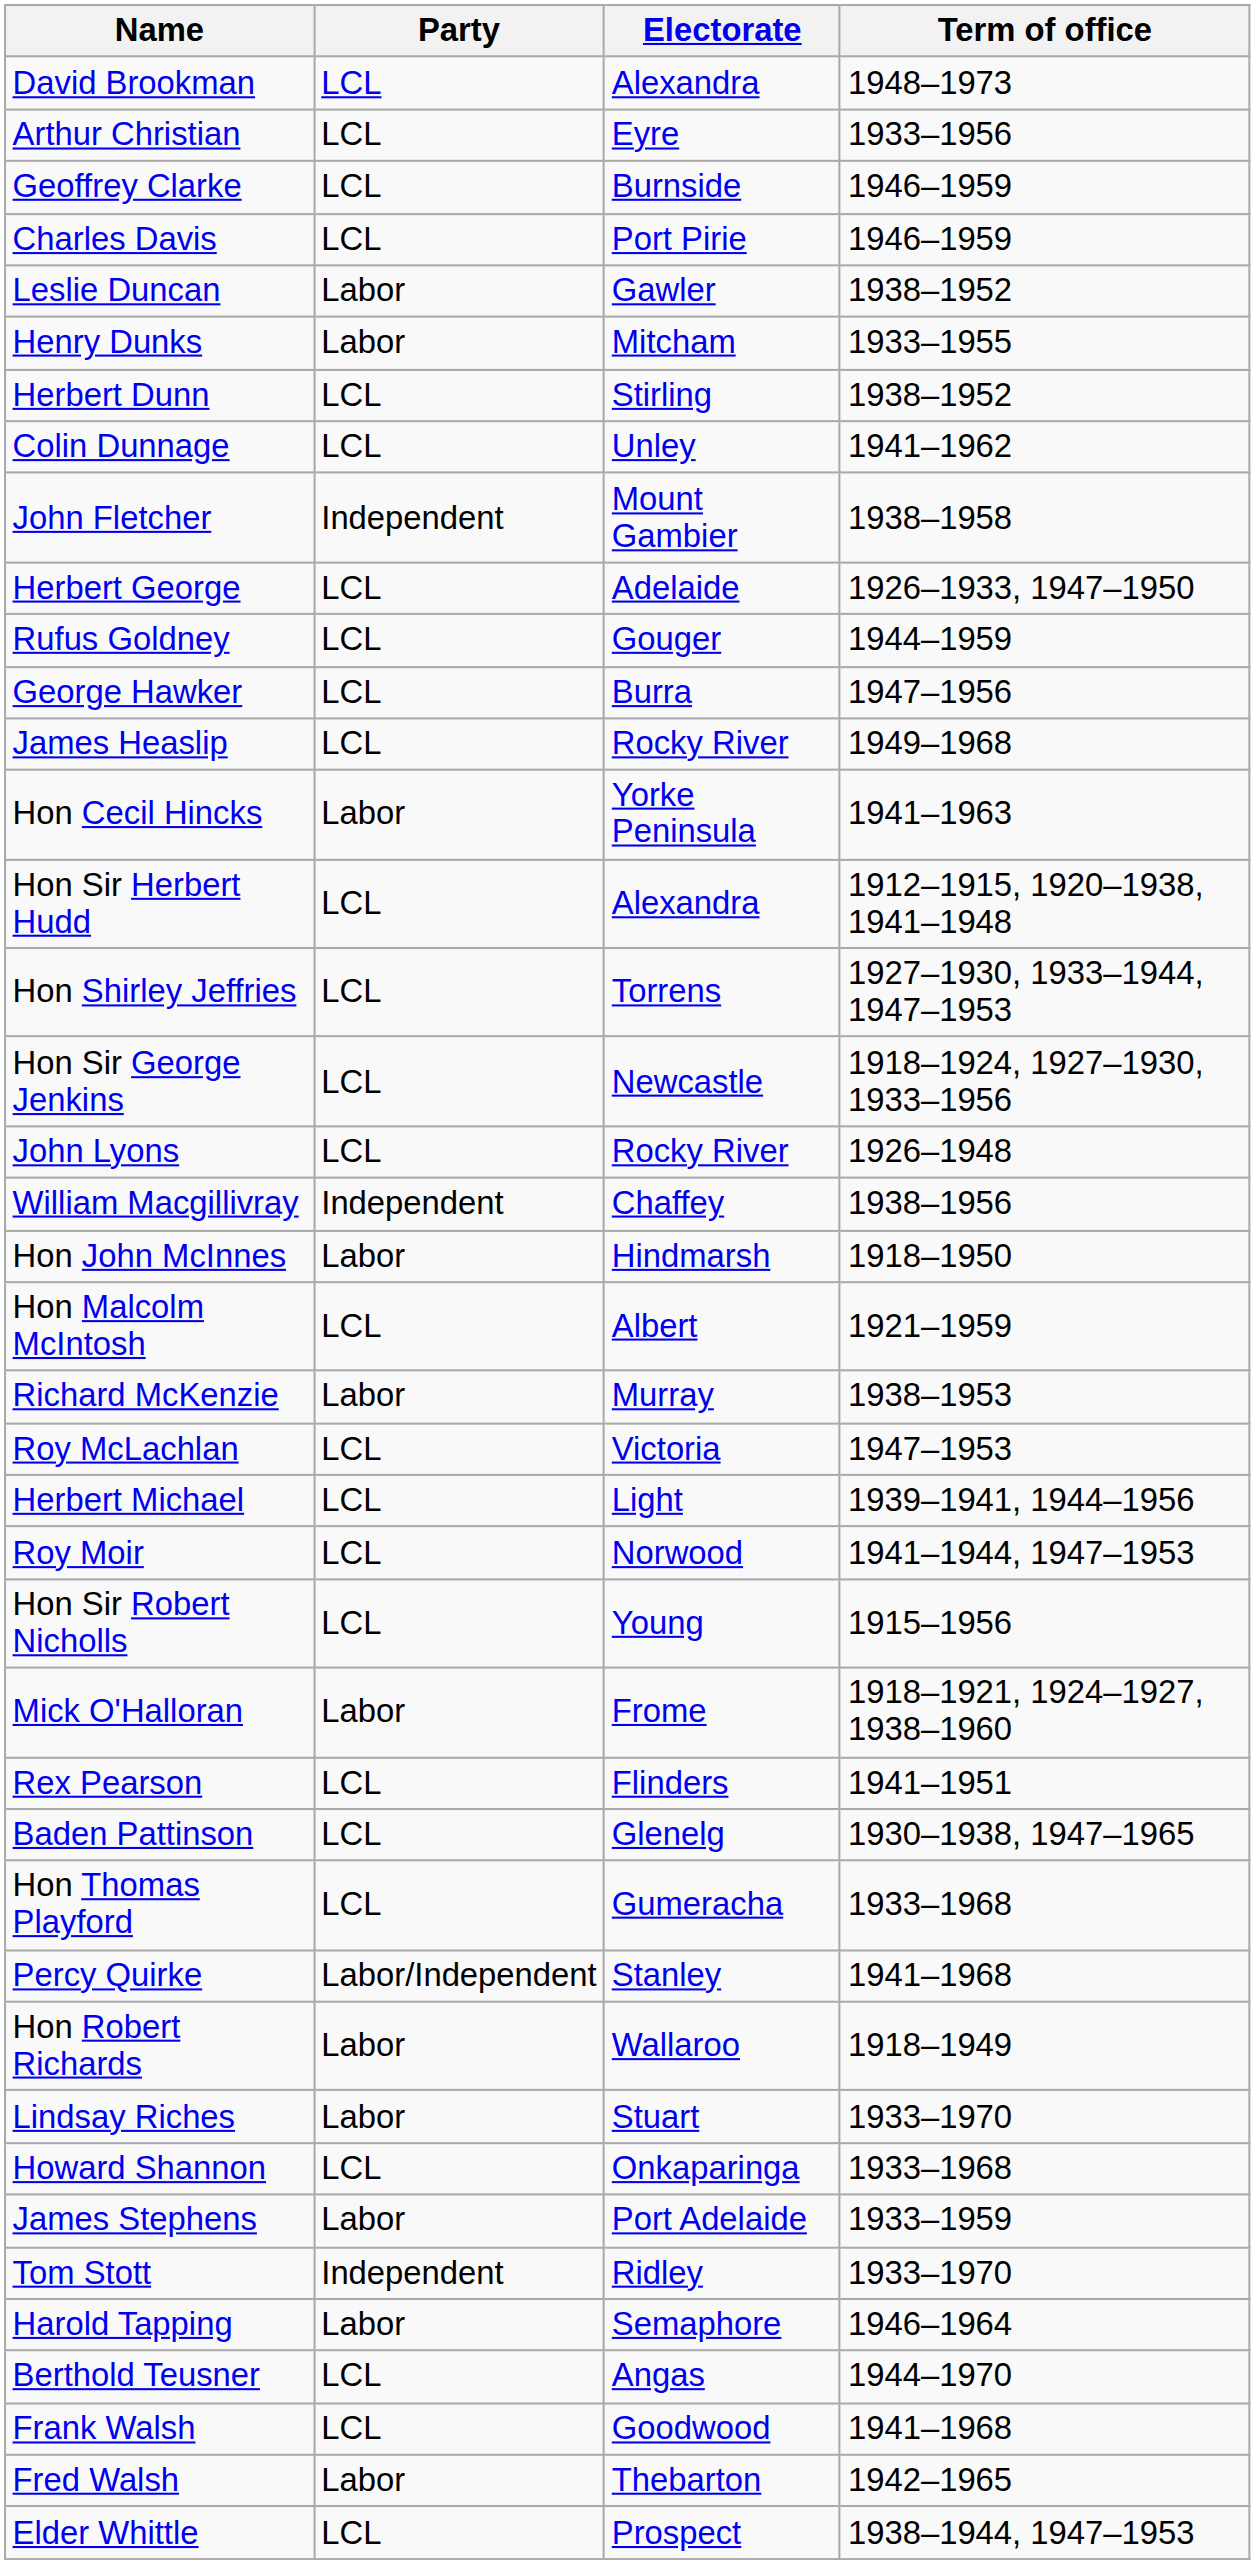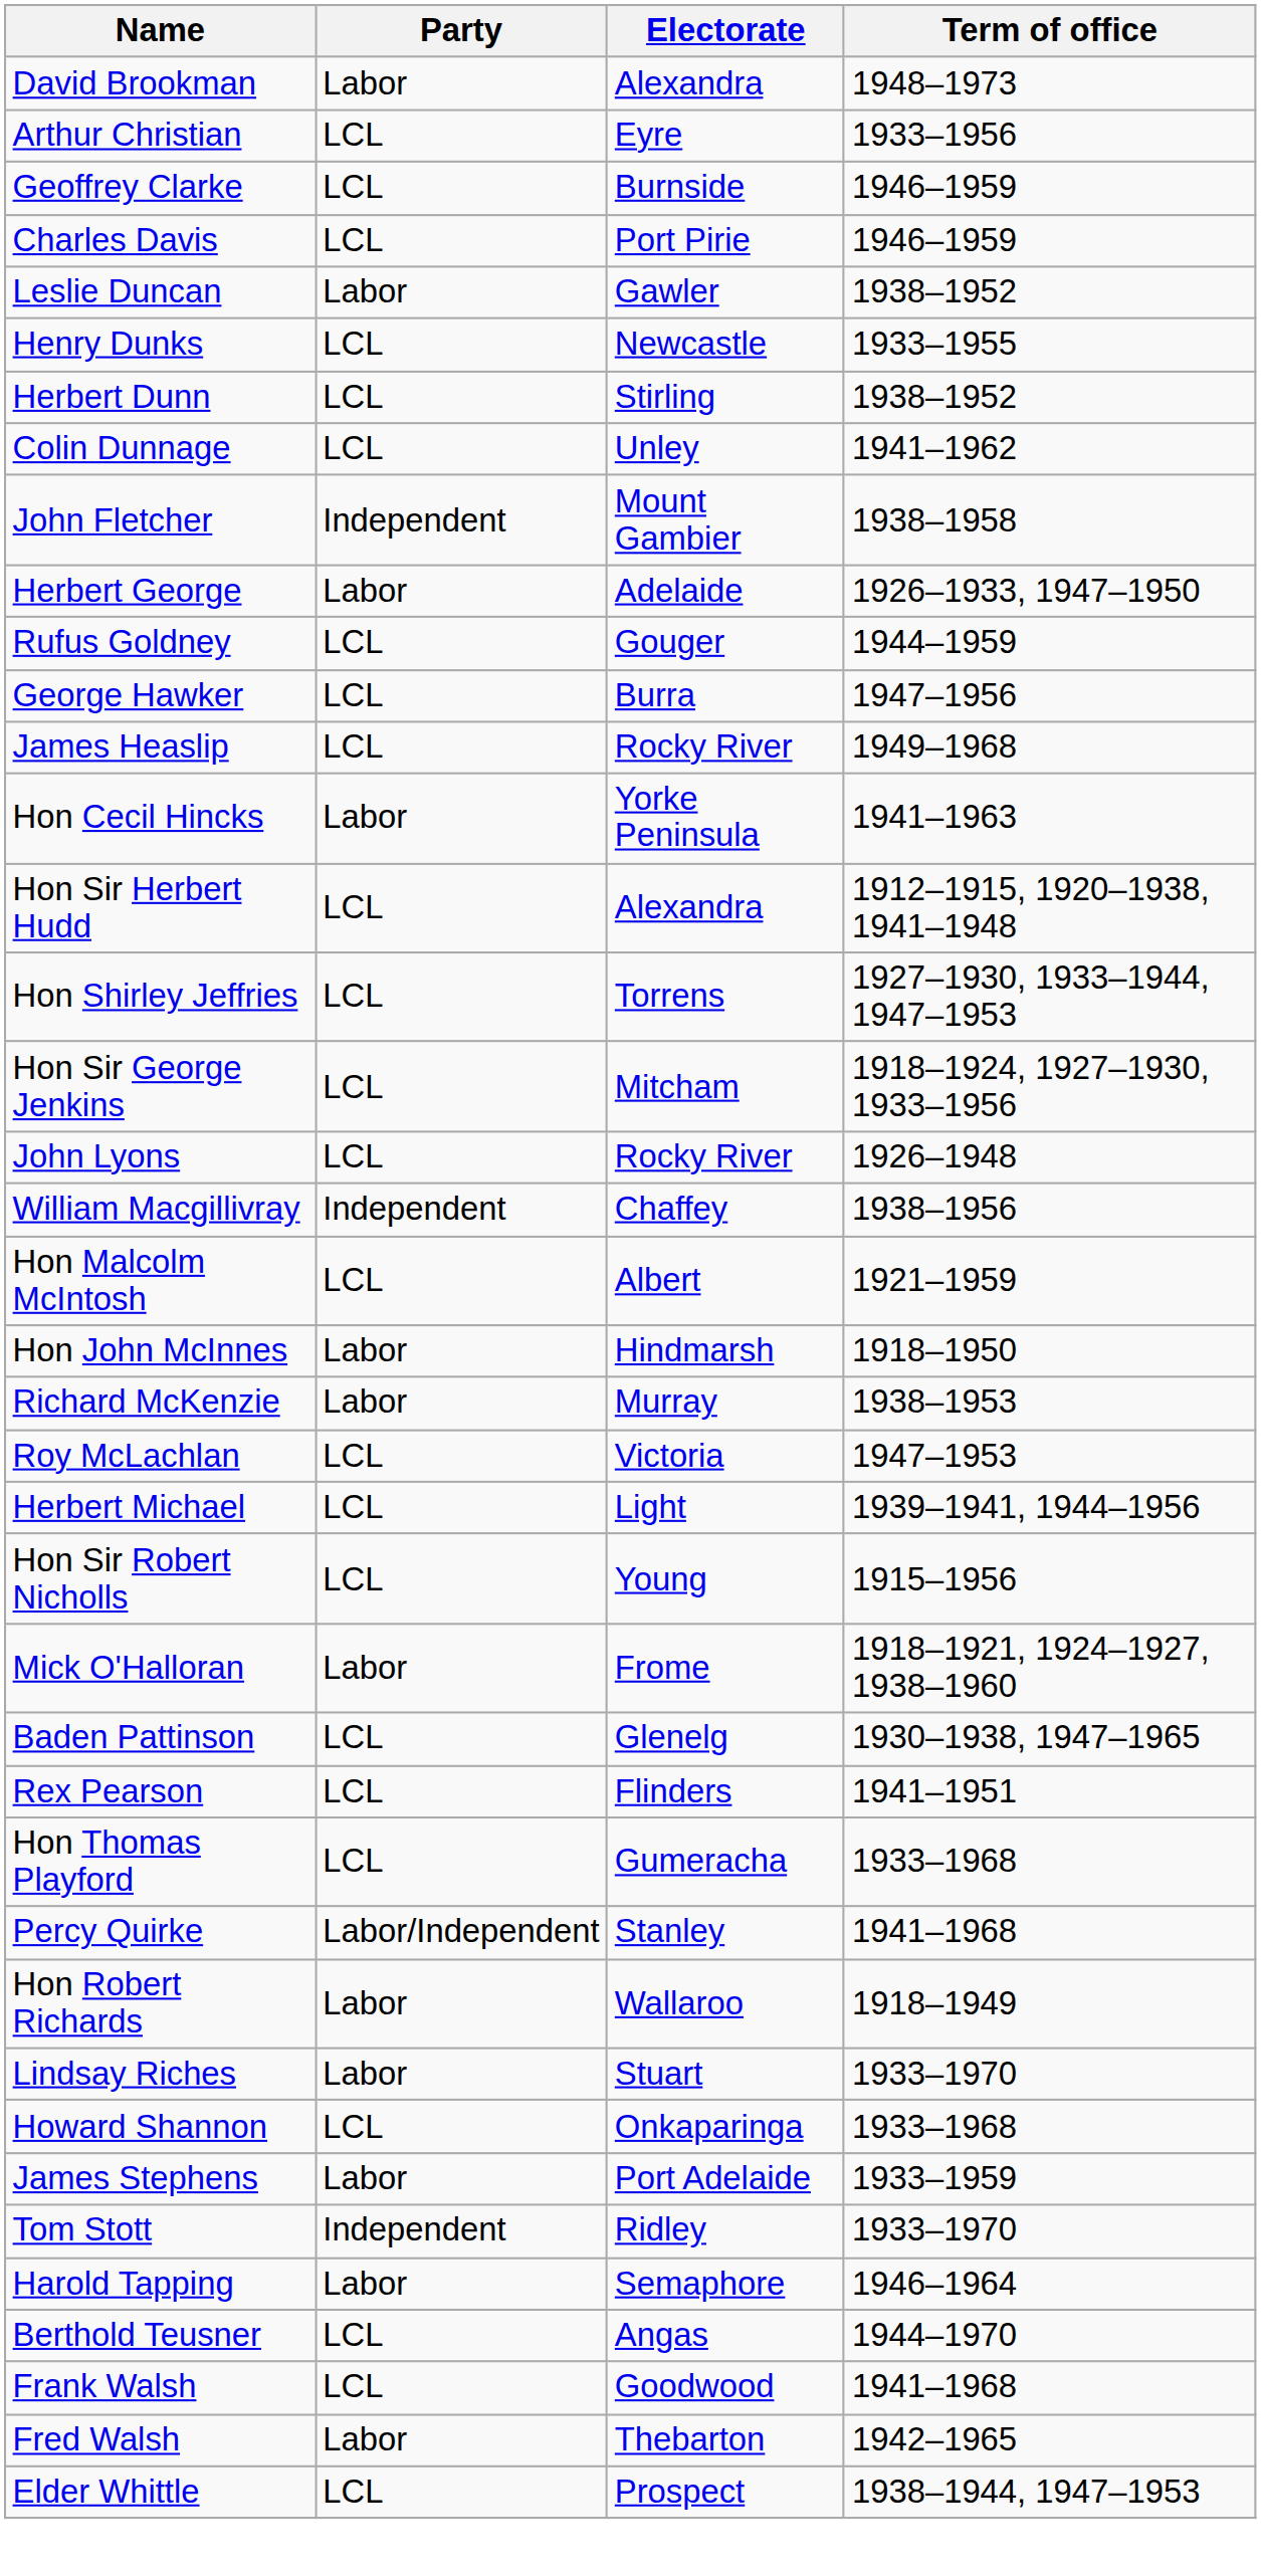 <table class="wikitable sortable">
 <tr>
 <th>Name</th>
 <th>Party</th>
 <th><a href='#'>Electorate</a></th>
 <th>Term of office</th>
 </tr>
 <tr>
 <td><a href='#'>David Brookman</a> </td>
-<td><a href='#'>LCL</a></td>
+<td>Labor</td>
 <td><a href='#'>Alexandra</a></td>
 <td>1948–1973</td>
 </tr>
 <tr>
 <td><a href='#'>Arthur Christian</a></td>
 <td>LCL</td>
 <td><a href='#'>Eyre</a></td>
 <td>1933–1956</td>
 </tr>
 <tr>
 <td><a href='#'>Geoffrey Clarke</a></td>
 <td>LCL</td>
 <td><a href='#'>Burnside</a></td>
 <td>1946–1959</td>
 </tr>
 <tr>
 <td><a href='#'>Charles Davis</a></td>
 <td>LCL</td>
 <td><a href='#'>Port Pirie</a></td>
 <td>1946–1959</td>
 </tr>
 <tr>
 <td><a href='#'>Leslie Duncan</a></td>
 <td>Labor</td>
 <td><a href='#'>Gawler</a></td>
 <td>1938–1952</td>
 </tr>
 <tr>
 <td><a href='#'>Henry Dunks</a></td>
-<td>Labor</td>
-<td><a href='#'>Mitcham</a></td>
+<td>LCL</td>
+<td><a href='#'>Newcastle</a></td>
 <td>1933–1955</td>
 </tr>
 <tr>
 <td><a href='#'>Herbert Dunn</a></td>
 <td>LCL</td>
 <td><a href='#'>Stirling</a></td>
 <td>1938–1952</td>
 </tr>
 <tr>
 <td><a href='#'>Colin Dunnage</a></td>
 <td>LCL</td>
 <td><a href='#'>Unley</a></td>
 <td>1941–1962</td>
 </tr>
 <tr>
 <td><a href='#'>John Fletcher</a></td>
 <td>Independent</td>
 <td><a href='#'>Mount Gambier</a></td>
 <td>1938–1958</td>
 </tr>
 <tr>
 <td><a href='#'>Herbert George</a></td>
-<td>LCL</td>
+<td>Labor</td>
 <td><a href='#'>Adelaide</a></td>
 <td>1926–1933, 1947–1950</td>
 </tr>
 <tr>
 <td><a href='#'>Rufus Goldney</a></td>
 <td>LCL</td>
 <td><a href='#'>Gouger</a></td>
 <td>1944–1959</td>
 </tr>
 <tr>
 <td><a href='#'>George Hawker</a></td>
 <td>LCL</td>
 <td><a href='#'>Burra</a></td>
 <td>1947–1956</td>
 </tr>
 <tr>
 <td><a href='#'>James Heaslip</a> </td>
 <td>LCL</td>
 <td><a href='#'>Rocky River</a></td>
 <td>1949–1968</td>
 </tr>
 <tr>
 <td>Hon <a href='#'>Cecil Hincks</a></td>
 <td>Labor</td>
 <td><a href='#'>Yorke Peninsula</a></td>
 <td>1941–1963</td>
 </tr>
 <tr>
 <td>Hon Sir <a href='#'>Herbert Hudd</a> </td>
 <td>LCL</td>
 <td><a href='#'>Alexandra</a></td>
 <td>1912–1915, 1920–1938, 1941–1948</td>
 </tr>
 <tr>
 <td>Hon <a href='#'>Shirley Jeffries</a></td>
 <td>LCL</td>
 <td><a href='#'>Torrens</a></td>
 <td>1927–1930, 1933–1944, 1947–1953</td>
 </tr>
 <tr>
 <td>Hon Sir <a href='#'>George Jenkins</a></td>
 <td>LCL</td>
-<td><a href='#'>Newcastle</a></td>
+<td><a href='#'>Mitcham</a></td>
 <td>1918–1924, 1927–1930, 1933–1956</td>
 </tr>
 <tr>
 <td><a href='#'>John Lyons</a> </td>
 <td>LCL</td>
 <td><a href='#'>Rocky River</a></td>
 <td>1926–1948</td>
 </tr>
 <tr>
 <td><a href='#'>William Macgillivray</a></td>
 <td>Independent</td>
 <td><a href='#'>Chaffey</a></td>
 <td>1938–1956</td>
 </tr>
 <tr>
+<td>Hon <a href='#'>Malcolm McIntosh</a></td>
+<td>LCL</td>
+<td><a href='#'>Albert</a></td>
+<td>1921–1959</td>
+</tr>
+<tr>
 <td>Hon <a href='#'>John McInnes</a></td>
 <td>Labor</td>
 <td><a href='#'>Hindmarsh</a></td>
 <td>1918–1950</td>
-</tr>
-<tr>
-<td>Hon <a href='#'>Malcolm McIntosh</a></td>
-<td>LCL</td>
-<td><a href='#'>Albert</a></td>
-<td>1921–1959</td>
 </tr>
 <tr>
 <td><a href='#'>Richard McKenzie</a></td>
 <td>Labor</td>
 <td><a href='#'>Murray</a></td>
 <td>1938–1953</td>
 </tr>
 <tr>
 <td><a href='#'>Roy McLachlan</a></td>
 <td>LCL</td>
 <td><a href='#'>Victoria</a></td>
 <td>1947–1953</td>
 </tr>
 <tr>
 <td><a href='#'>Herbert Michael</a></td>
 <td>LCL</td>
 <td><a href='#'>Light</a></td>
 <td>1939–1941, 1944–1956</td>
 </tr>
 <tr>
-<td><a href='#'>Roy Moir</a></td>
-<td>LCL</td>
-<td><a href='#'>Norwood</a></td>
-<td>1941–1944, 1947–1953</td>
-</tr>
-<tr>
 <td>Hon Sir <a href='#'>Robert Nicholls</a></td>
 <td>LCL</td>
 <td><a href='#'>Young</a></td>
 <td>1915–1956</td>
 </tr>
 <tr>
 <td><a href='#'>Mick O'Halloran</a></td>
 <td>Labor</td>
 <td><a href='#'>Frome</a></td>
 <td>1918–1921, 1924–1927, 1938–1960</td>
 </tr>
 <tr>
+<td><a href='#'>Baden Pattinson</a></td>
+<td>LCL</td>
+<td><a href='#'>Glenelg</a></td>
+<td>1930–1938, 1947–1965</td>
+</tr>
+<tr>
 <td><a href='#'>Rex Pearson</a></td>
 <td>LCL</td>
 <td><a href='#'>Flinders</a></td>
 <td>1941–1951</td>
-</tr>
-<tr>
-<td><a href='#'>Baden Pattinson</a></td>
-<td>LCL</td>
-<td><a href='#'>Glenelg</a></td>
-<td>1930–1938, 1947–1965</td>
 </tr>
 <tr>
 <td>Hon <a href='#'>Thomas Playford</a></td>
 <td>LCL</td>
 <td><a href='#'>Gumeracha</a></td>
 <td>1933–1968</td>
 </tr>
 <tr>
 <td><a href='#'>Percy Quirke</a></td>
 <td>Labor/Independent </td>
 <td><a href='#'>Stanley</a></td>
 <td>1941–1968</td>
 </tr>
 <tr>
 <td>Hon <a href='#'>Robert Richards</a> </td>
 <td>Labor</td>
 <td><a href='#'>Wallaroo</a></td>
 <td>1918–1949</td>
 </tr>
 <tr>
 <td><a href='#'>Lindsay Riches</a></td>
 <td>Labor</td>
 <td><a href='#'>Stuart</a></td>
 <td>1933–1970</td>
 </tr>
 <tr>
 <td><a href='#'>Howard Shannon</a></td>
 <td>LCL</td>
 <td><a href='#'>Onkaparinga</a></td>
 <td>1933–1968</td>
 </tr>
 <tr>
 <td><a href='#'>James Stephens</a></td>
 <td>Labor</td>
 <td><a href='#'>Port Adelaide</a></td>
 <td>1933–1959</td>
 </tr>
 <tr>
 <td><a href='#'>Tom Stott</a></td>
 <td>Independent</td>
 <td><a href='#'>Ridley</a></td>
 <td>1933–1970</td>
 </tr>
 <tr>
 <td><a href='#'>Harold Tapping</a></td>
 <td>Labor</td>
 <td><a href='#'>Semaphore</a></td>
 <td>1946–1964</td>
 </tr>
 <tr>
 <td><a href='#'>Berthold Teusner</a></td>
 <td>LCL</td>
 <td><a href='#'>Angas</a></td>
 <td>1944–1970</td>
 </tr>
 <tr>
 <td><a href='#'>Frank Walsh</a></td>
 <td>LCL</td>
 <td><a href='#'>Goodwood</a></td>
 <td>1941–1968</td>
 </tr>
 <tr>
 <td><a href='#'>Fred Walsh</a></td>
 <td>Labor</td>
 <td><a href='#'>Thebarton</a></td>
 <td>1942–1965</td>
 </tr>
 <tr>
 <td><a href='#'>Elder Whittle</a></td>
 <td>LCL</td>
 <td><a href='#'>Prospect</a></td>
 <td>1938–1944, 1947–1953</td>
 </tr>
 <tr>
 </tr>
 </table>
